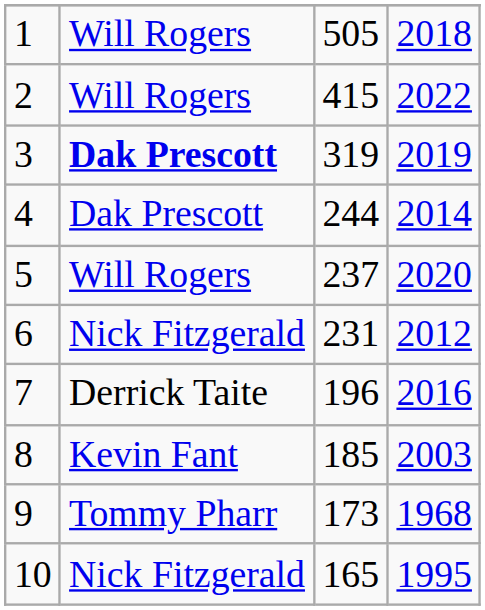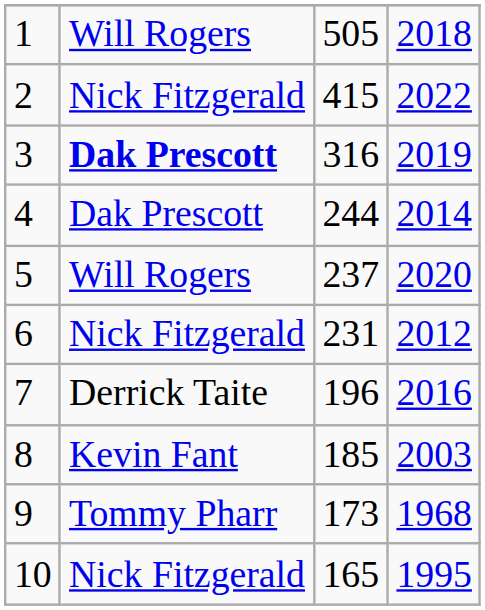 <table class="wikitable">
 <tr>
 </tr>
 <tr>
 <td>1</td>
 <td><a href='#'>Will Rogers</a></td>
 <td>505</td>
 <td><a href='#'>2018</a></td>
 </tr>
 <tr>
 <td>2</td>
-<td><a href='#'>Will Rogers</a></td>
+<td><a href='#'>Nick Fitzgerald</a></td>
 <td>415</td>
 <td><a href='#'>2022</a></td>
 </tr>
 <tr>
 <td>3</td>
 <td><strong><a href='#'>Dak Prescott</a></strong></td>
-<td>319</td>
+<td>316</td>
 <td><a href='#'>2019</a></td>
 </tr>
 <tr>
 <td>4</td>
 <td><a href='#'>Dak Prescott</a></td>
 <td>244</td>
 <td><a href='#'>2014</a></td>
 </tr>
 <tr>
 <td>5</td>
 <td><a href='#'>Will Rogers</a></td>
 <td>237</td>
 <td><a href='#'>2020</a></td>
 </tr>
 <tr>
 <td>6</td>
 <td><a href='#'>Nick Fitzgerald</a></td>
 <td>231</td>
 <td><a href='#'>2012</a></td>
 </tr>
 <tr>
 <td>7</td>
 <td>Derrick Taite</td>
 <td>196</td>
 <td><a href='#'>2016</a></td>
 </tr>
 <tr>
 <td>8</td>
 <td><a href='#'>Kevin Fant</a></td>
 <td>185</td>
 <td><a href='#'>2003</a></td>
 </tr>
 <tr>
 <td>9</td>
 <td><a href='#'>Tommy Pharr</a></td>
 <td>173</td>
 <td><a href='#'>1968</a></td>
 </tr>
 <tr>
 <td>10</td>
 <td><a href='#'>Nick Fitzgerald</a></td>
 <td>165</td>
 <td><a href='#'>1995</a></td>
 </tr>
 </table>
